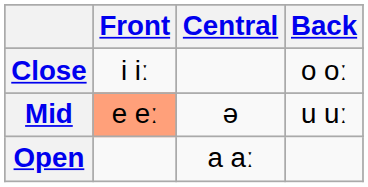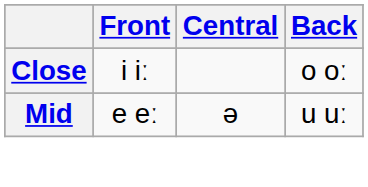 <table class="wikitable">
 <tr>
 <th></th>
 <th><a href='#'>Front</a></th>
 <th><a href='#'>Central</a></th>
 <th><a href='#'>Back</a></th>
 </tr>
 <tr align="center">
 <th><a href='#'>Close</a></th>
 <td>i iː</td>
 <td></td>
 <td>o oː</td>
 </tr>
 <tr align="center">
 <th><a href='#'>Mid</a></th>
-<td style="background: lightsalmon;">e eː</td>
+<td>e eː</td>
 <td>ə</td>
 <td>u uː</td>
 </tr>
-<tr align="center">
-<th><a href='#'>Open</a></th>
-<td></td>
-<td>a aː</td>
-<td></td>
-</tr>
 </table>
